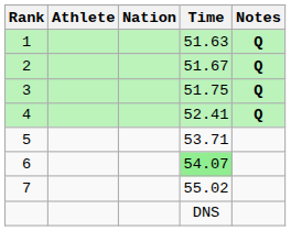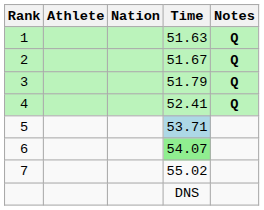 <table class="wikitable sortable" style="text-align:center">
 <tr>
 <th>Rank</th>
 <th>Athlete</th>
 <th>Nation</th>
 <th>Time</th>
 <th>Notes</th>
 </tr>
 <tr bgcolor=#bbf3bb>
 <td>1</td>
 <td align=left></td>
 <td align=left></td>
 <td>51.63</td>
 <td><strong>Q</strong></td>
 </tr>
 <tr bgcolor=#bbf3bb>
 <td>2</td>
 <td align=left></td>
 <td align=left></td>
 <td>51.67</td>
 <td><strong>Q</strong></td>
 </tr>
 <tr bgcolor=#bbf3bb>
 <td>3</td>
 <td align=left></td>
 <td align=left></td>
-<td>51.75</td>
+<td>51.79</td>
 <td><strong>Q</strong></td>
 </tr>
 <tr bgcolor=#bbf3bb>
 <td>4</td>
 <td align=left></td>
 <td align=left></td>
 <td>52.41</td>
 <td><strong>Q</strong></td>
 </tr>
 <tr>
 <td>5</td>
 <td align=left></td>
 <td align=left></td>
-<td>53.71</td>
+<td style="background: lightblue;">53.71</td>
 <td></td>
 </tr>
 <tr>
 <td>6</td>
 <td align=left></td>
 <td align=left></td>
 <td style="background: lightgreen;">54.07</td>
 <td></td>
 </tr>
 <tr>
 <td>7</td>
 <td align=left></td>
 <td align=left></td>
 <td>55.02</td>
 <td></td>
 </tr>
 <tr>
 <td></td>
 <td align=left></td>
 <td align=left></td>
 <td>DNS</td>
 <td></td>
 </tr>
 </table>
